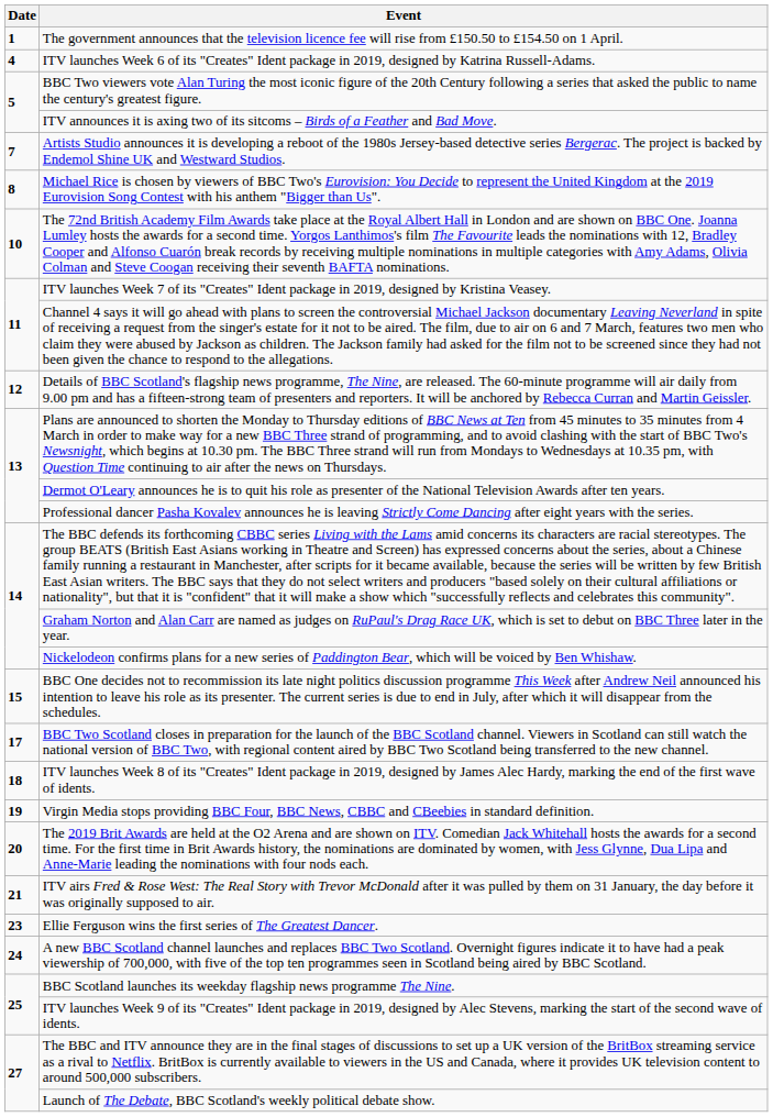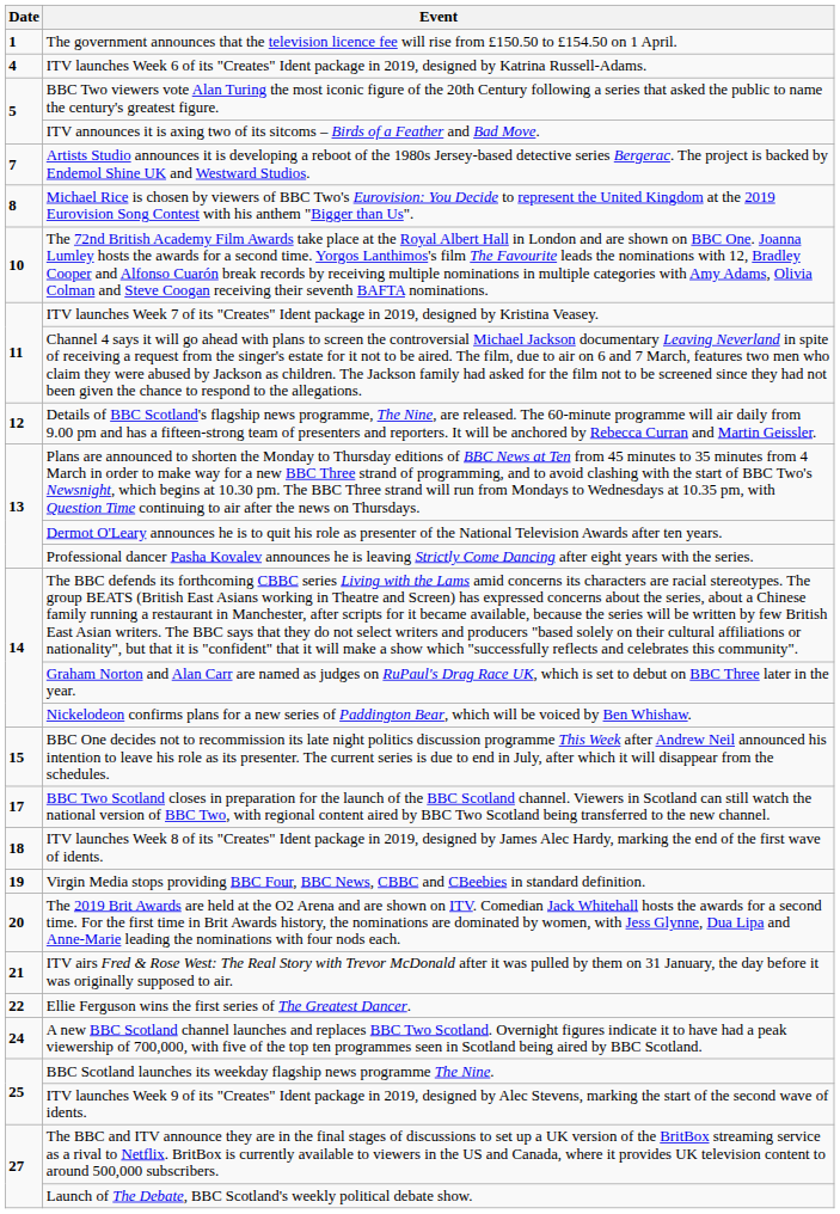 <table class="wikitable">
 <tr>
 <th>Date</th>
 <th>Event</th>
 </tr>
 <tr>
 <td><strong>1</strong></td>
 <td>The government announces that the <a href='#'>television licence fee</a> will rise from £150.50 to £154.50 on 1 April.</td>
 </tr>
 <tr>
 <td><strong>4</strong></td>
 <td>ITV launches Week 6 of its "Creates" Ident package in 2019, designed by Katrina Russell-Adams.</td>
 </tr>
 <tr>
 <td rowspan=2><strong>5</strong></td>
 <td>BBC Two viewers vote <a href='#'>Alan Turing</a> the most iconic figure of the 20th Century following a series that asked the public to name the century's greatest figure.</td>
 </tr>
 <tr>
 <td>ITV announces it is axing two of its sitcoms – <em><a href='#'>Birds of a Feather</a></em> and <em><a href='#'>Bad Move</a></em>.</td>
 </tr>
 <tr>
 <td><strong>7</strong></td>
 <td><a href='#'>Artists Studio</a> announces it is developing a reboot of the 1980s Jersey-based detective series <em><a href='#'>Bergerac</a></em>. The project is backed by <a href='#'>Endemol Shine UK</a> and <a href='#'>Westward Studios</a>.</td>
 </tr>
 <tr>
 <td><strong>8</strong></td>
 <td><a href='#'>Michael Rice</a> is chosen by viewers of BBC Two's <em><a href='#'>Eurovision: You Decide</a></em> to <a href='#'>represent the United Kingdom</a> at the <a href='#'>2019 Eurovision Song Contest</a> with his anthem "<a href='#'>Bigger than Us</a>".</td>
 </tr>
 <tr>
 <td><strong>10</strong></td>
 <td>The <a href='#'>72nd British Academy Film Awards</a> take place at the <a href='#'>Royal Albert Hall</a> in London and are shown on <a href='#'>BBC One</a>. <a href='#'>Joanna Lumley</a> hosts the awards for a second time. <a href='#'>Yorgos Lanthimos</a>'s film <em><a href='#'>The Favourite</a></em> leads the nominations with 12, <a href='#'>Bradley Cooper</a> and <a href='#'>Alfonso Cuarón</a> break records by receiving multiple nominations in multiple categories with <a href='#'>Amy Adams</a>, <a href='#'>Olivia Colman</a> and <a href='#'>Steve Coogan</a> receiving their seventh <a href='#'>BAFTA</a> nominations.</td>
 </tr>
 <tr>
 <td rowspan=2><strong>11</strong></td>
 <td>ITV launches Week 7 of its "Creates" Ident package in 2019, designed by Kristina Veasey.</td>
 </tr>
 <tr>
 <td>Channel 4 says it will go ahead with plans to screen the controversial <a href='#'>Michael Jackson</a> documentary <em><a href='#'>Leaving Neverland</a></em> in spite of receiving a request from the singer's estate for it not to be aired. The film, due to air on 6 and 7 March, features two men who claim they were abused by Jackson as children. The Jackson family had asked for the film not to be screened since they had not been given the chance to respond to the allegations.</td>
 </tr>
 <tr>
 <td><strong>12</strong></td>
 <td>Details of <a href='#'>BBC Scotland</a>'s flagship news programme, <em><a href='#'>The Nine</a></em>, are released. The 60-minute programme will air daily from 9.00 pm and has a fifteen-strong team of presenters and reporters. It will be anchored by <a href='#'>Rebecca Curran</a> and <a href='#'>Martin Geissler</a>.</td>
 </tr>
 <tr>
 <td rowspan=3><strong>13</strong></td>
 <td>Plans are announced to shorten the Monday to Thursday editions of <em><a href='#'>BBC News at Ten</a></em> from 45 minutes to 35 minutes from 4 March in order to make way for a new <a href='#'>BBC Three</a> strand of programming, and to avoid clashing with the start of BBC Two's <em><a href='#'>Newsnight</a></em>, which begins at 10.30 pm. The BBC Three strand will run from Mondays to Wednesdays at 10.35 pm, with <em><a href='#'>Question Time</a></em> continuing to air after the news on Thursdays.</td>
 </tr>
 <tr>
 <td><a href='#'>Dermot O'Leary</a> announces he is to quit his role as presenter of the National Television Awards after ten years.</td>
 </tr>
 <tr>
 <td>Professional dancer <a href='#'>Pasha Kovalev</a> announces he is leaving <em><a href='#'>Strictly Come Dancing</a></em> after eight years with the series.</td>
 </tr>
 <tr>
 <td rowspan=3><strong>14</strong></td>
 <td>The BBC defends its forthcoming <a href='#'>CBBC</a> series <em><a href='#'>Living with the Lams</a></em> amid concerns its characters are racial stereotypes. The group BEATS (British East Asians working in Theatre and Screen) has expressed concerns about the series, about a Chinese family running a restaurant in Manchester, after scripts for it became available, because the series will be written by few British East Asian writers. The BBC says that they do not select writers and producers "based solely on their cultural affiliations or nationality", but that it is "confident" that it will make a show which "successfully reflects and celebrates this community".</td>
 </tr>
 <tr>
 <td><a href='#'>Graham Norton</a> and <a href='#'>Alan Carr</a> are named as judges on <em><a href='#'>RuPaul's Drag Race UK</a></em>, which is set to debut on <a href='#'>BBC Three</a> later in the year.</td>
 </tr>
 <tr>
 <td><a href='#'>Nickelodeon</a> confirms plans for a new series of <em><a href='#'>Paddington Bear</a></em>, which will be voiced by <a href='#'>Ben Whishaw</a>.</td>
 </tr>
 <tr>
 <td><strong>15</strong></td>
 <td>BBC One decides not to recommission its late night politics discussion programme <em><a href='#'>This Week</a></em> after <a href='#'>Andrew Neil</a> announced his intention to leave his role as its presenter. The current series is due to end in July, after which it will disappear from the schedules.</td>
 </tr>
 <tr>
 <td><strong>17</strong></td>
 <td><a href='#'>BBC Two Scotland</a> closes in preparation for the launch of the <a href='#'>BBC Scotland</a> channel. Viewers in Scotland can still watch the national version of <a href='#'>BBC Two</a>, with regional content aired by BBC Two Scotland being transferred to the new channel.</td>
 </tr>
 <tr>
 <td><strong>18</strong></td>
 <td>ITV launches Week 8 of its "Creates" Ident package in 2019, designed by James Alec Hardy, marking the end of the first wave of idents.</td>
 </tr>
 <tr>
 <td><strong>19</strong></td>
 <td>Virgin Media stops providing <a href='#'>BBC Four</a>, <a href='#'>BBC News</a>, <a href='#'>CBBC</a> and <a href='#'>CBeebies</a> in standard definition.</td>
 </tr>
 <tr>
 <td><strong>20</strong></td>
 <td>The <a href='#'>2019 Brit Awards</a> are held at the O2 Arena and are shown on <a href='#'>ITV</a>. Comedian <a href='#'>Jack Whitehall</a> hosts the awards for a second time. For the first time in Brit Awards history, the nominations are dominated by women, with <a href='#'>Jess Glynne</a>, <a href='#'>Dua Lipa</a> and <a href='#'>Anne-Marie</a> leading the nominations with four nods each.</td>
 </tr>
 <tr>
 <td><strong>21</strong></td>
 <td>ITV airs <em>Fred & Rose West: The Real Story with Trevor McDonald</em> after it was pulled by them on 31 January, the day before it was originally supposed to air.</td>
 </tr>
 <tr>
-<td><strong>23</strong></td>
+<td><strong>22</strong></td>
 <td>Ellie Ferguson wins the first series of <em><a href='#'>The Greatest Dancer</a></em>.</td>
 </tr>
 <tr>
 <td><strong>24</strong></td>
 <td>A new <a href='#'>BBC Scotland</a> channel launches and replaces <a href='#'>BBC Two Scotland</a>. Overnight figures indicate it to have had a peak viewership of 700,000, with five of the top ten programmes seen in Scotland being aired by BBC Scotland.</td>
 </tr>
 <tr>
 <td rowspan=2><strong>25</strong></td>
 <td>BBC Scotland launches its weekday flagship news programme <em><a href='#'>The Nine</a></em>.</td>
 </tr>
 <tr>
 <td>ITV launches Week 9 of its "Creates" Ident package in 2019, designed by Alec Stevens, marking the start of the second wave of idents.</td>
 </tr>
 <tr>
 <td rowspan=2><strong>27</strong></td>
 <td>The BBC and ITV announce they are in the final stages of discussions to set up a UK version of the <a href='#'>BritBox</a> streaming service as a rival to <a href='#'>Netflix</a>. BritBox is currently available to viewers in the US and Canada, where it provides UK television content to around 500,000 subscribers.</td>
 </tr>
 <tr>
 <td>Launch of <em><a href='#'>The Debate</a></em>, BBC Scotland's weekly political debate show.</td>
 </tr>
 </table>
